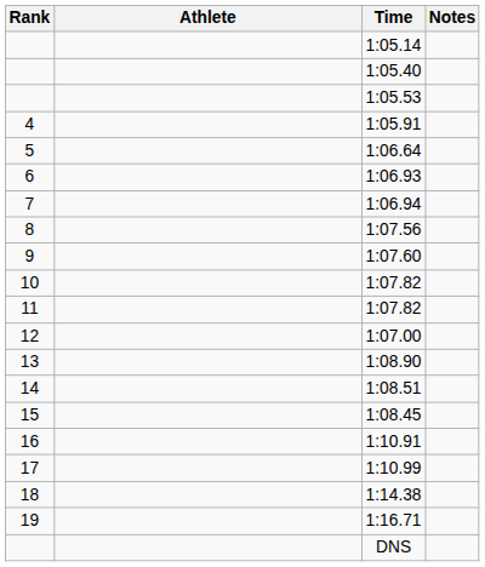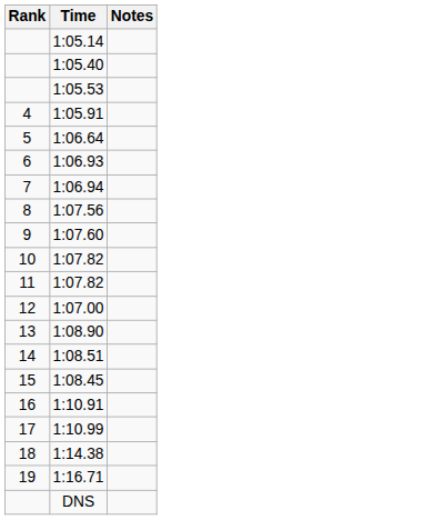 <table class="wikitable" style="text-align:center">
 <tr>
 <th>Rank</th>
-<th Style="width:18em">Athlete</th>
 <th>Time</th>
 <th>Notes</th>
 </tr>
 <tr>
 <td></td>
-<td style="text-align:left"><br></td>
 <td>1:05.14</td>
 <td></td>
 </tr>
 <tr>
 <td></td>
-<td style="text-align:left"><br></td>
 <td>1:05.40</td>
 <td></td>
 </tr>
 <tr>
 <td></td>
-<td style="text-align:left"><br></td>
 <td>1:05.53</td>
 <td></td>
 </tr>
 <tr>
 <td>4</td>
-<td style="text-align:left"><br></td>
 <td>1:05.91</td>
 <td></td>
 </tr>
 <tr>
 <td>5</td>
-<td style="text-align:left"><br></td>
 <td>1:06.64</td>
 <td></td>
 </tr>
 <tr>
 <td>6</td>
-<td style="text-align:left"><br></td>
 <td>1:06.93</td>
 <td></td>
 </tr>
 <tr>
 <td>7</td>
-<td style="text-align:left"><br></td>
 <td>1:06.94</td>
 <td></td>
 </tr>
 <tr>
 <td>8</td>
-<td style="text-align:left"><br></td>
 <td>1:07.56</td>
 <td></td>
 </tr>
 <tr>
 <td>9</td>
-<td style="text-align:left"><br></td>
 <td>1:07.60</td>
 <td></td>
 </tr>
 <tr>
 <td>10</td>
-<td style="text-align:left"><br></td>
 <td>1:07.82</td>
 <td></td>
 </tr>
 <tr>
 <td>11</td>
-<td style="text-align:left"><br></td>
 <td>1:07.82</td>
 <td></td>
 </tr>
 <tr>
 <td>12</td>
-<td style="text-align:left"><br></td>
 <td>1:07.00</td>
 <td></td>
 </tr>
 <tr>
 <td>13</td>
-<td style="text-align:left"><br></td>
 <td>1:08.90</td>
 <td></td>
 </tr>
 <tr>
 <td>14</td>
-<td style="text-align:left"><br></td>
 <td>1:08.51</td>
 <td></td>
 </tr>
 <tr>
 <td>15</td>
-<td style="text-align:left"><br></td>
 <td>1:08.45</td>
 <td></td>
 </tr>
 <tr>
 <td>16</td>
-<td style="text-align:left"><br></td>
 <td>1:10.91</td>
 <td></td>
 </tr>
 <tr>
 <td>17</td>
-<td style="text-align:left"><br></td>
 <td>1:10.99</td>
 <td></td>
 </tr>
 <tr>
 <td>18</td>
-<td style="text-align:left"><br></td>
 <td>1:14.38</td>
 <td></td>
 </tr>
 <tr>
 <td>19</td>
-<td style="text-align:left"><br></td>
 <td>1:16.71</td>
 <td></td>
 </tr>
 <tr>
 <td></td>
-<td style="text-align:left"><br></td>
 <td>DNS</td>
 <td></td>
 </tr>
 </table>
